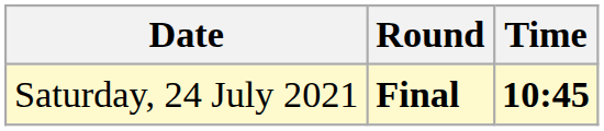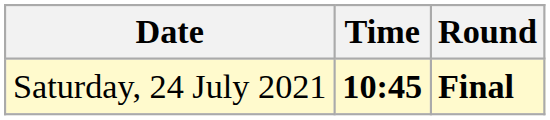 <table class="wikitable">
 <tr>
 <th>Date</th>
+<th>Time</th>
 <th>Round</th>
-<th>Time</th>
 </tr>
 <tr style=background:lemonchiffon>
 <td>Saturday, 24 July 2021</td>
+<td><strong>10:45</strong></td>
 <td><strong>Final</strong></td>
-<td><strong>10:45</strong></td>
 </tr>
 </table>
